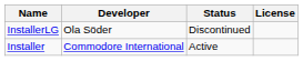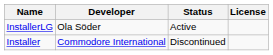 <table class="wikitable sortable">
 <tr>
 <th>Name</th>
 <th>Developer</th>
 <th>Status</th>
 <th>License</th>
 </tr>
 <tr>
 <td><a href='#'>InstallerLG</a></td>
 <td>Ola Söder</td>
-<td>Discontinued</td>
+<td>Active</td>
 <td></td>
 </tr>
 <tr>
 <td><a href='#'>Installer</a></td>
 <td><a href='#'>Commodore International</a></td>
-<td>Active</td>
+<td>Discontinued</td>
 <td></td>
 </tr>
 </table>
